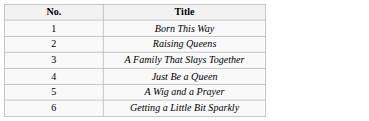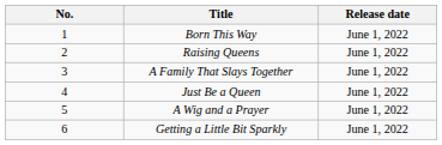 <table class="wikitable" style="text-align:center;">
 <tr>
 <th width="150">No.</th>
 <th width="250">Title</th>
+<th width="150">Release date</th>
 </tr>
 <tr>
 <td>1</td>
 <td><em>Born This Way</em></td>
+<td>June 1, 2022</td>
 </tr>
 <tr>
 <td>2</td>
 <td><em>Raising Queens</em></td>
+<td>June 1, 2022</td>
 </tr>
 <tr>
 <td>3</td>
 <td><em>A Family That Slays Together</em></td>
+<td>June 1, 2022</td>
 </tr>
 <tr>
 <td>4</td>
 <td><em>Just Be a Queen</em></td>
+<td>June 1, 2022</td>
 </tr>
 <tr>
 <td>5</td>
 <td><em>A Wig and a Prayer</em></td>
+<td>June 1, 2022</td>
 </tr>
 <tr>
 <td>6</td>
 <td><em>Getting a Little Bit Sparkly</em></td>
+<td>June 1, 2022</td>
 </tr>
 </table>
